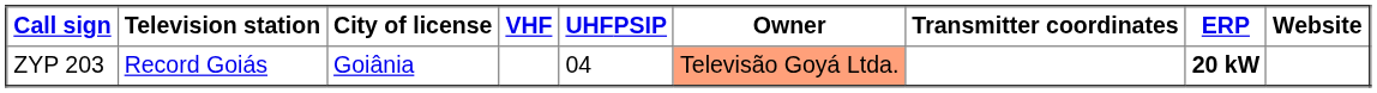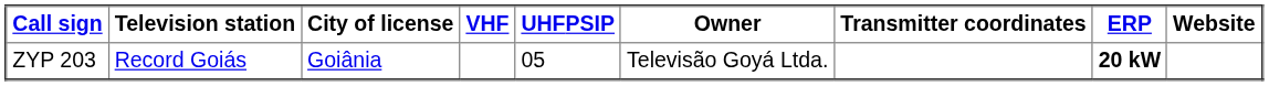 <table border = " 2 " cellpadding = " 4 " cellspacing = " 0 " style = " margin: 1em 1em 1em 0 ; border: 1px solid # aaa ; border-collapse : collapse ; font-size : 60 % ; ">
 <tr>
 <th><a href='#'>Call sign</a></th>
 <th>Television station</th>
 <th>City of license</th>
 <th><a href='#'>VHF</a></th>
 <th><a href='#'>UHF</a><a href='#'>PSIP</a></th>
 <th>Owner</th>
 <th>Transmitter coordinates</th>
 <th><a href='#'>ERP</a></th>
 <th>Website</th>
 </tr>
 <tr>
 <td>ZYP 203</td>
 <td><a href='#'>Record Goiás</a></td>
 <td><a href='#'>Goiânia</a></td>
 <td></td>
-<td>04</td>
-<td style="background: lightsalmon;">Televisão Goyá Ltda.</td>
+<td>05</td>
+<td>Televisão Goyá Ltda.</td>
 <td></td>
 <td><strong>20 kW</strong></td>
 <td></td>
 </tr>
 <tr>
 </tr>
 </table>
